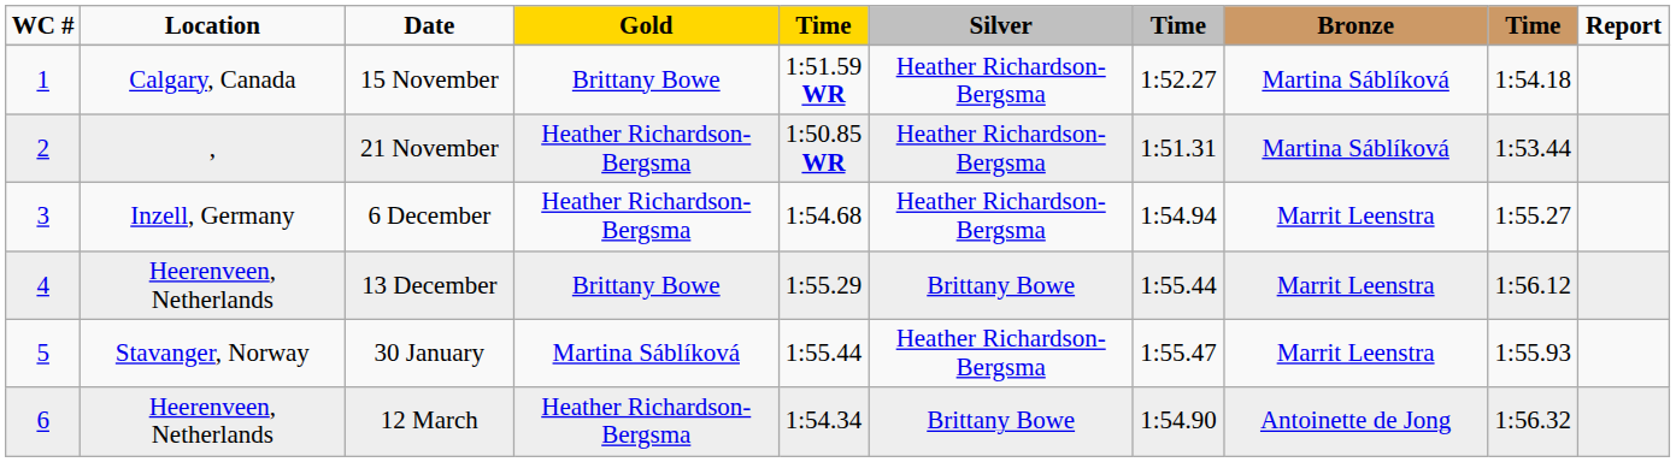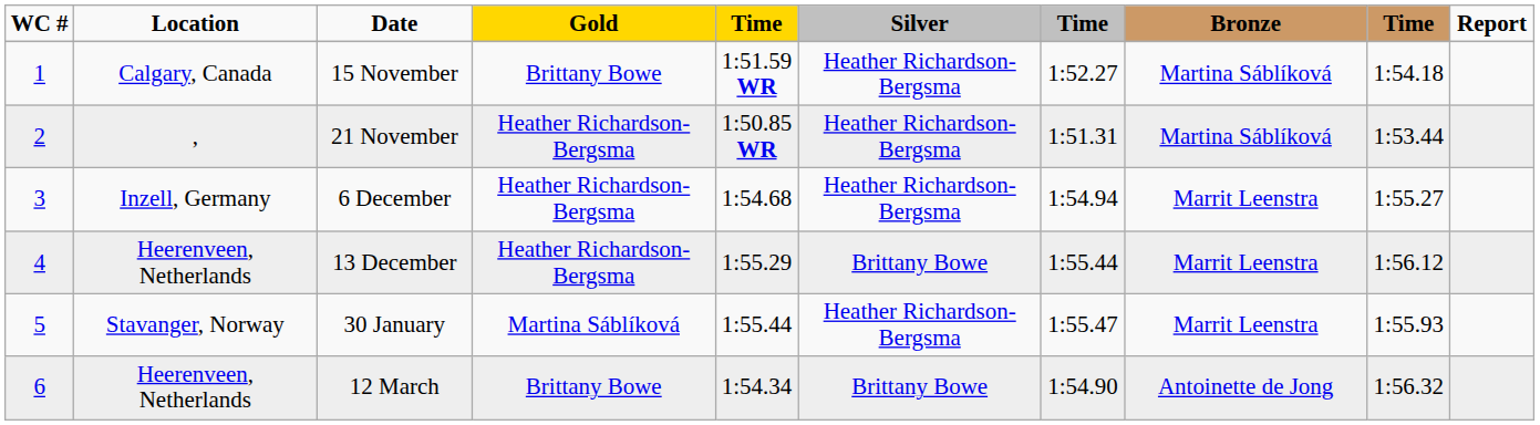 <table class="wikitable">
 <tr>
 <td width="40" align="center"><strong>WC #</strong></td>
 <td width="160" align="center"><strong>Location</strong></td>
 <td width="100" align="center"><strong>Date</strong></td>
 <td width="160" bgcolor="gold" align="center"><strong>Gold</strong></td>
 <td width="50" bgcolor="gold" align="center"><strong>Time</strong></td>
 <td width="160" bgcolor="silver" align="center"><strong>Silver</strong></td>
 <td width="50" bgcolor="silver" align="center"><strong>Time</strong></td>
 <td width="160" bgcolor="#CC9966" align="center"><strong>Bronze</strong></td>
 <td width="50" bgcolor="#CC9966" align="center"><strong>Time</strong></td>
 <td width="50" align="center"><strong>Report</strong></td>
 </tr>
 <tr bgcolor="#cccccc">
 </tr>
 <tr>
 <td align="center"><a href='#'>1</a></td>
 <td align="center"><a href='#'>Calgary</a>, Canada</td>
 <td align="center">15 November</td>
 <td align="center"><a href='#'>Brittany Bowe</a><br><small></small></td>
 <td align="center">1:51.59<br><strong><a href='#'>WR</a></strong></td>
 <td align="center"><a href='#'>Heather Richardson-Bergsma</a><br><small></small></td>
 <td align="center">1:52.27</td>
 <td align="center"><a href='#'>Martina Sáblíková</a><br><small></small></td>
 <td align="center">1:54.18</td>
 <td align="center"></td>
 </tr>
 <tr bgcolor="#eeeeee">
 <td align="center"><a href='#'>2</a></td>
 <td align="center">, </td>
 <td align="center">21 November</td>
 <td align="center"><a href='#'>Heather Richardson-Bergsma</a><br><small></small></td>
 <td align="center">1:50.85<br><strong><a href='#'>WR</a></strong></td>
 <td align="center"><a href='#'>Heather Richardson-Bergsma</a><br><small></small></td>
 <td align="center">1:51.31</td>
 <td align="center"><a href='#'>Martina Sáblíková</a><br><small></small></td>
 <td align="center">1:53.44</td>
 <td align="center"></td>
 </tr>
 <tr>
 <td align="center"><a href='#'>3</a></td>
 <td align="center"><a href='#'>Inzell</a>, Germany</td>
 <td align="center">6 December</td>
 <td align="center"><a href='#'>Heather Richardson-Bergsma</a><br><small></small></td>
 <td align="center">1:54.68</td>
 <td align="center"><a href='#'>Heather Richardson-Bergsma</a><br><small></small></td>
 <td align="center">1:54.94</td>
 <td align="center"><a href='#'>Marrit Leenstra</a><br><small></small></td>
 <td align="center">1:55.27</td>
 <td align="center"></td>
 </tr>
 <tr bgcolor="#eeeeee">
 <td align="center"><a href='#'>4</a></td>
 <td align="center"><a href='#'>Heerenveen</a>, Netherlands</td>
 <td align="center">13 December</td>
-<td align="center"><a href='#'>Brittany Bowe</a><br><small></small></td>
+<td align="center"><a href='#'>Heather Richardson-Bergsma</a><br><small></small></td>
 <td align="center">1:55.29</td>
 <td align="center"><a href='#'>Brittany Bowe</a><br><small></small></td>
 <td align="center">1:55.44</td>
 <td align="center"><a href='#'>Marrit Leenstra</a><br><small></small></td>
 <td align="center">1:56.12</td>
 <td align="center"></td>
 </tr>
 <tr>
 <td align="center"><a href='#'>5</a></td>
 <td align="center"><a href='#'>Stavanger</a>, Norway</td>
 <td align="center">30 January</td>
 <td align="center"><a href='#'>Martina Sáblíková</a><br><small></small></td>
 <td align="center">1:55.44</td>
 <td align="center"><a href='#'>Heather Richardson-Bergsma</a><br><small></small></td>
 <td align="center">1:55.47</td>
 <td align="center"><a href='#'>Marrit Leenstra</a><br><small></small></td>
 <td align="center">1:55.93</td>
 <td align="center"></td>
 </tr>
 <tr bgcolor="#eeeeee">
 <td align="center"><a href='#'>6</a></td>
 <td align="center"><a href='#'>Heerenveen</a>, Netherlands</td>
 <td align="center">12 March</td>
-<td align="center"><a href='#'>Heather Richardson-Bergsma</a><br><small></small></td>
+<td align="center"><a href='#'>Brittany Bowe</a><br><small></small></td>
 <td align="center">1:54.34</td>
 <td align="center"><a href='#'>Brittany Bowe</a><br><small></small></td>
 <td align="center">1:54.90</td>
 <td align="center"><a href='#'>Antoinette de Jong</a><br><small></small></td>
 <td align="center">1:56.32</td>
 <td align="center"></td>
 </tr>
 </table>
